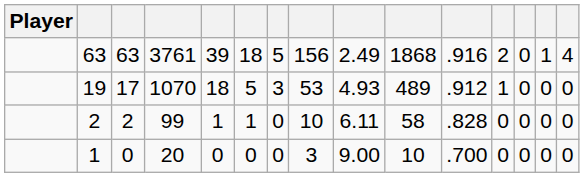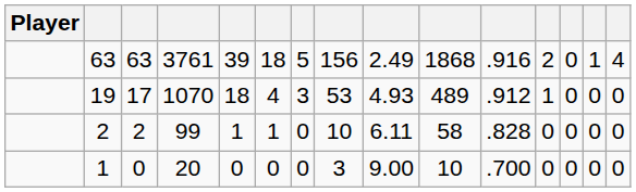 <table class="wikitable sortable" style="text-align:center;">
 <tr>
 <th>Player</th>
 <th></th>
 <th></th>
 <th></th>
 <th></th>
 <th></th>
 <th></th>
 <th></th>
 <th></th>
 <th></th>
 <th></th>
 <th></th>
 <th></th>
 <th></th>
 <th></th>
 </tr>
 <tr>
 <td></td>
 <td>63</td>
 <td>63</td>
 <td>3761</td>
 <td>39</td>
 <td>18</td>
 <td>5</td>
 <td>156</td>
 <td>2.49</td>
 <td>1868</td>
 <td>.916</td>
 <td>2</td>
 <td>0</td>
 <td>1</td>
 <td>4</td>
 </tr>
 <tr>
 <td></td>
 <td>19</td>
 <td>17</td>
 <td>1070</td>
 <td>18</td>
-<td>5</td>
+<td>4</td>
 <td>3</td>
 <td>53</td>
 <td>4.93</td>
 <td>489</td>
 <td>.912</td>
 <td>1</td>
 <td>0</td>
 <td>0</td>
 <td>0</td>
 </tr>
 <tr>
 <td></td>
 <td>2</td>
 <td>2</td>
 <td>99</td>
 <td>1</td>
 <td>1</td>
 <td>0</td>
 <td>10</td>
 <td>6.11</td>
 <td>58</td>
 <td>.828</td>
 <td>0</td>
 <td>0</td>
 <td>0</td>
 <td>0</td>
 </tr>
 <tr>
 <td></td>
 <td>1</td>
 <td>0</td>
 <td>20</td>
 <td>0</td>
 <td>0</td>
 <td>0</td>
 <td>3</td>
 <td>9.00</td>
 <td>10</td>
 <td>.700</td>
 <td>0</td>
 <td>0</td>
 <td>0</td>
 <td>0</td>
 </tr>
 </table>
